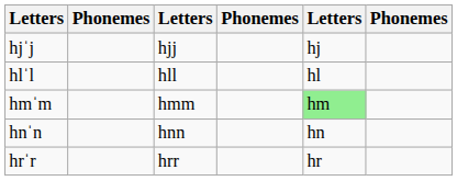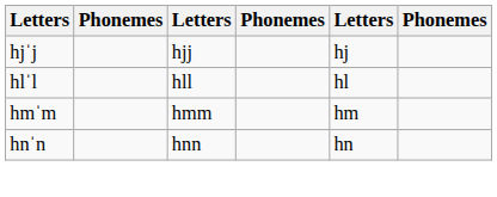 <table class="wikitable">
 <tr>
 <th>Letters</th>
 <th>Phonemes</th>
 <th>Letters</th>
 <th>Phonemes</th>
 <th>Letters</th>
 <th>Phonemes</th>
 </tr>
 <tr>
 <td>hjˈj</td>
 <td></td>
 <td>hjj</td>
 <td></td>
 <td>hj</td>
 <td></td>
 </tr>
 <tr>
 <td>hlˈl</td>
 <td></td>
 <td>hll</td>
 <td></td>
 <td>hl</td>
 <td></td>
 </tr>
 <tr>
 <td>hmˈm</td>
 <td></td>
 <td>hmm</td>
 <td></td>
-<td style="background: lightgreen;">hm</td>
+<td>hm</td>
 <td></td>
 </tr>
 <tr>
 <td>hnˈn</td>
 <td></td>
 <td>hnn</td>
 <td></td>
 <td>hn</td>
 <td></td>
 </tr>
-<tr>
-<td>hrˈr</td>
-<td></td>
-<td>hrr</td>
-<td></td>
-<td>hr</td>
-<td></td>
-</tr>
 </table>
